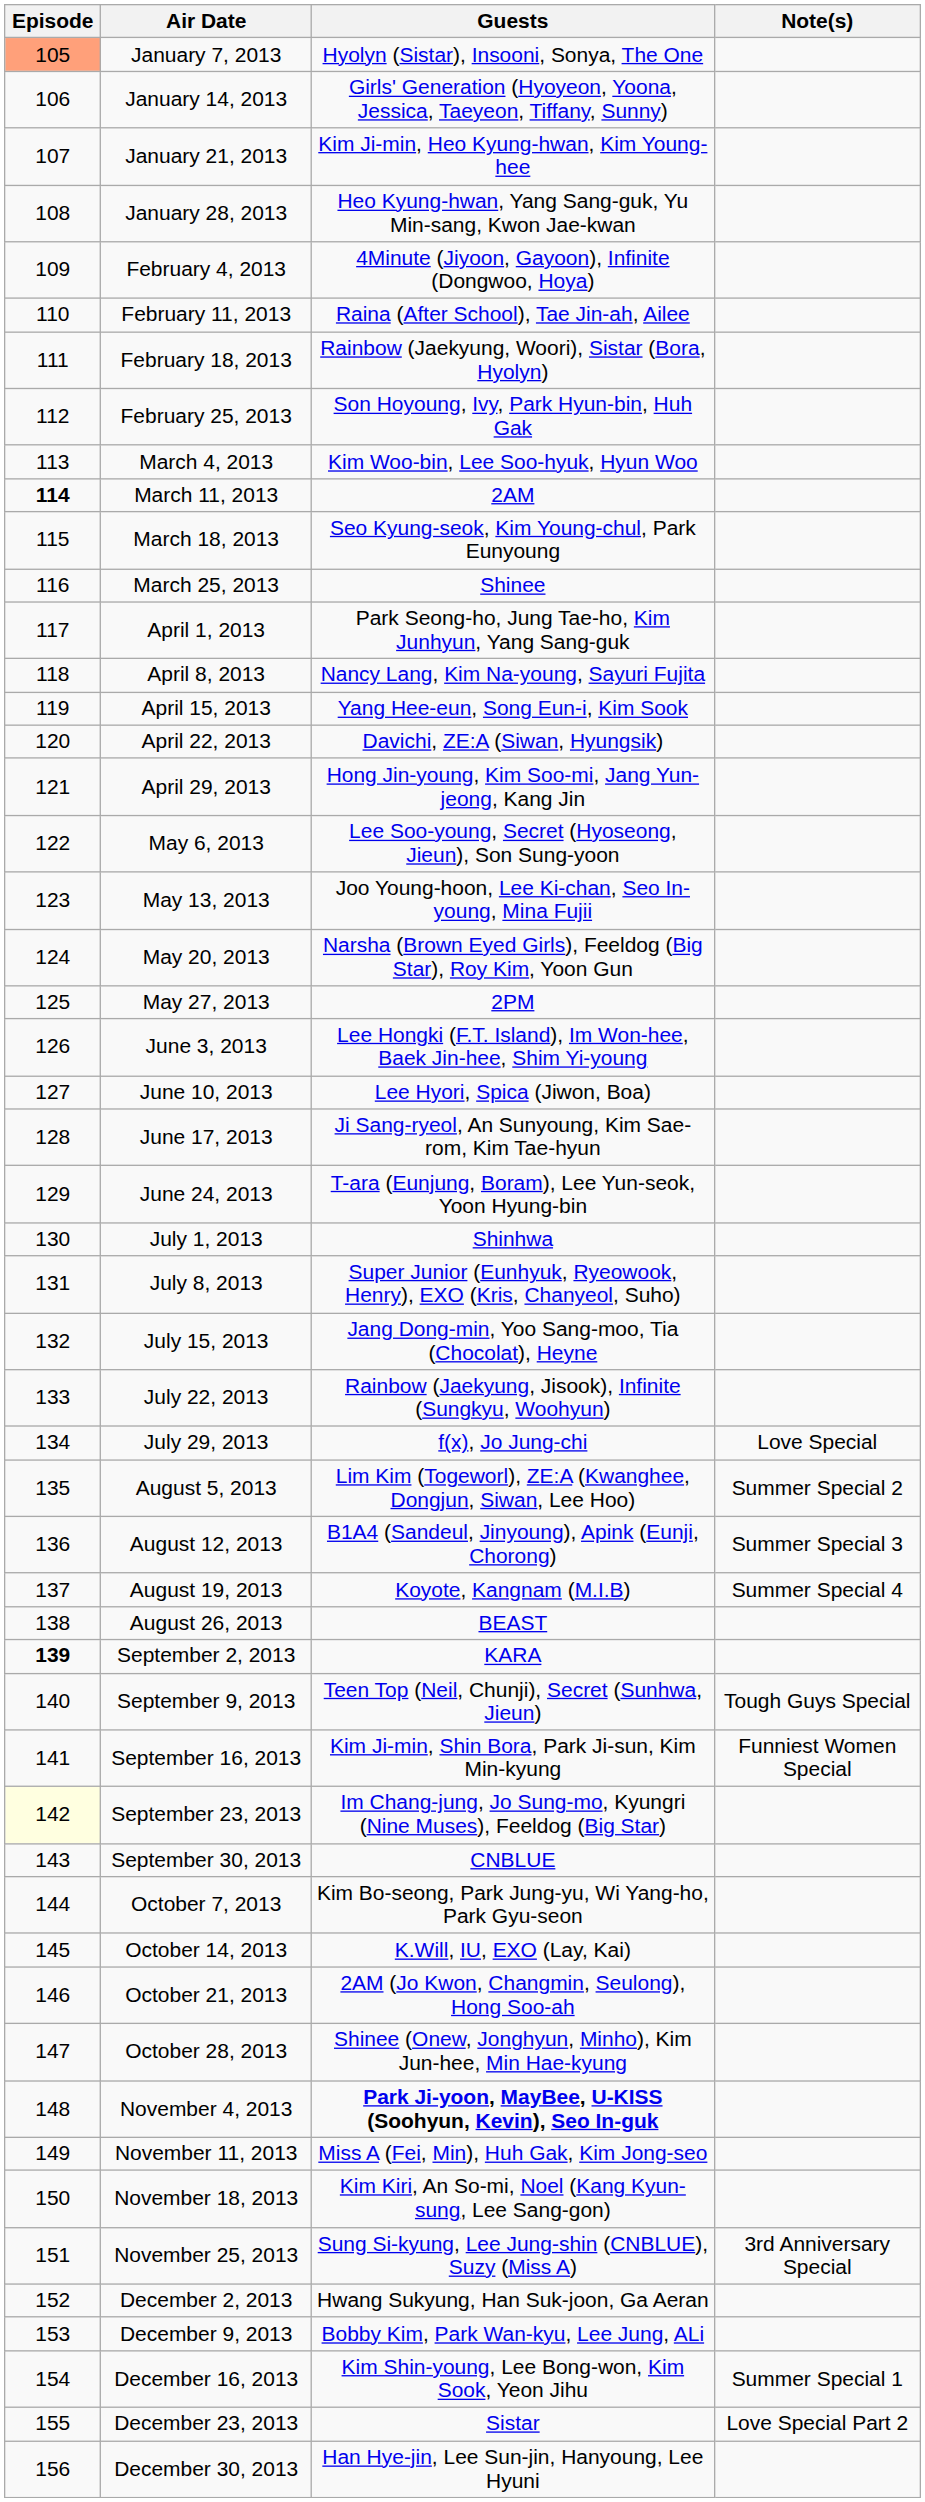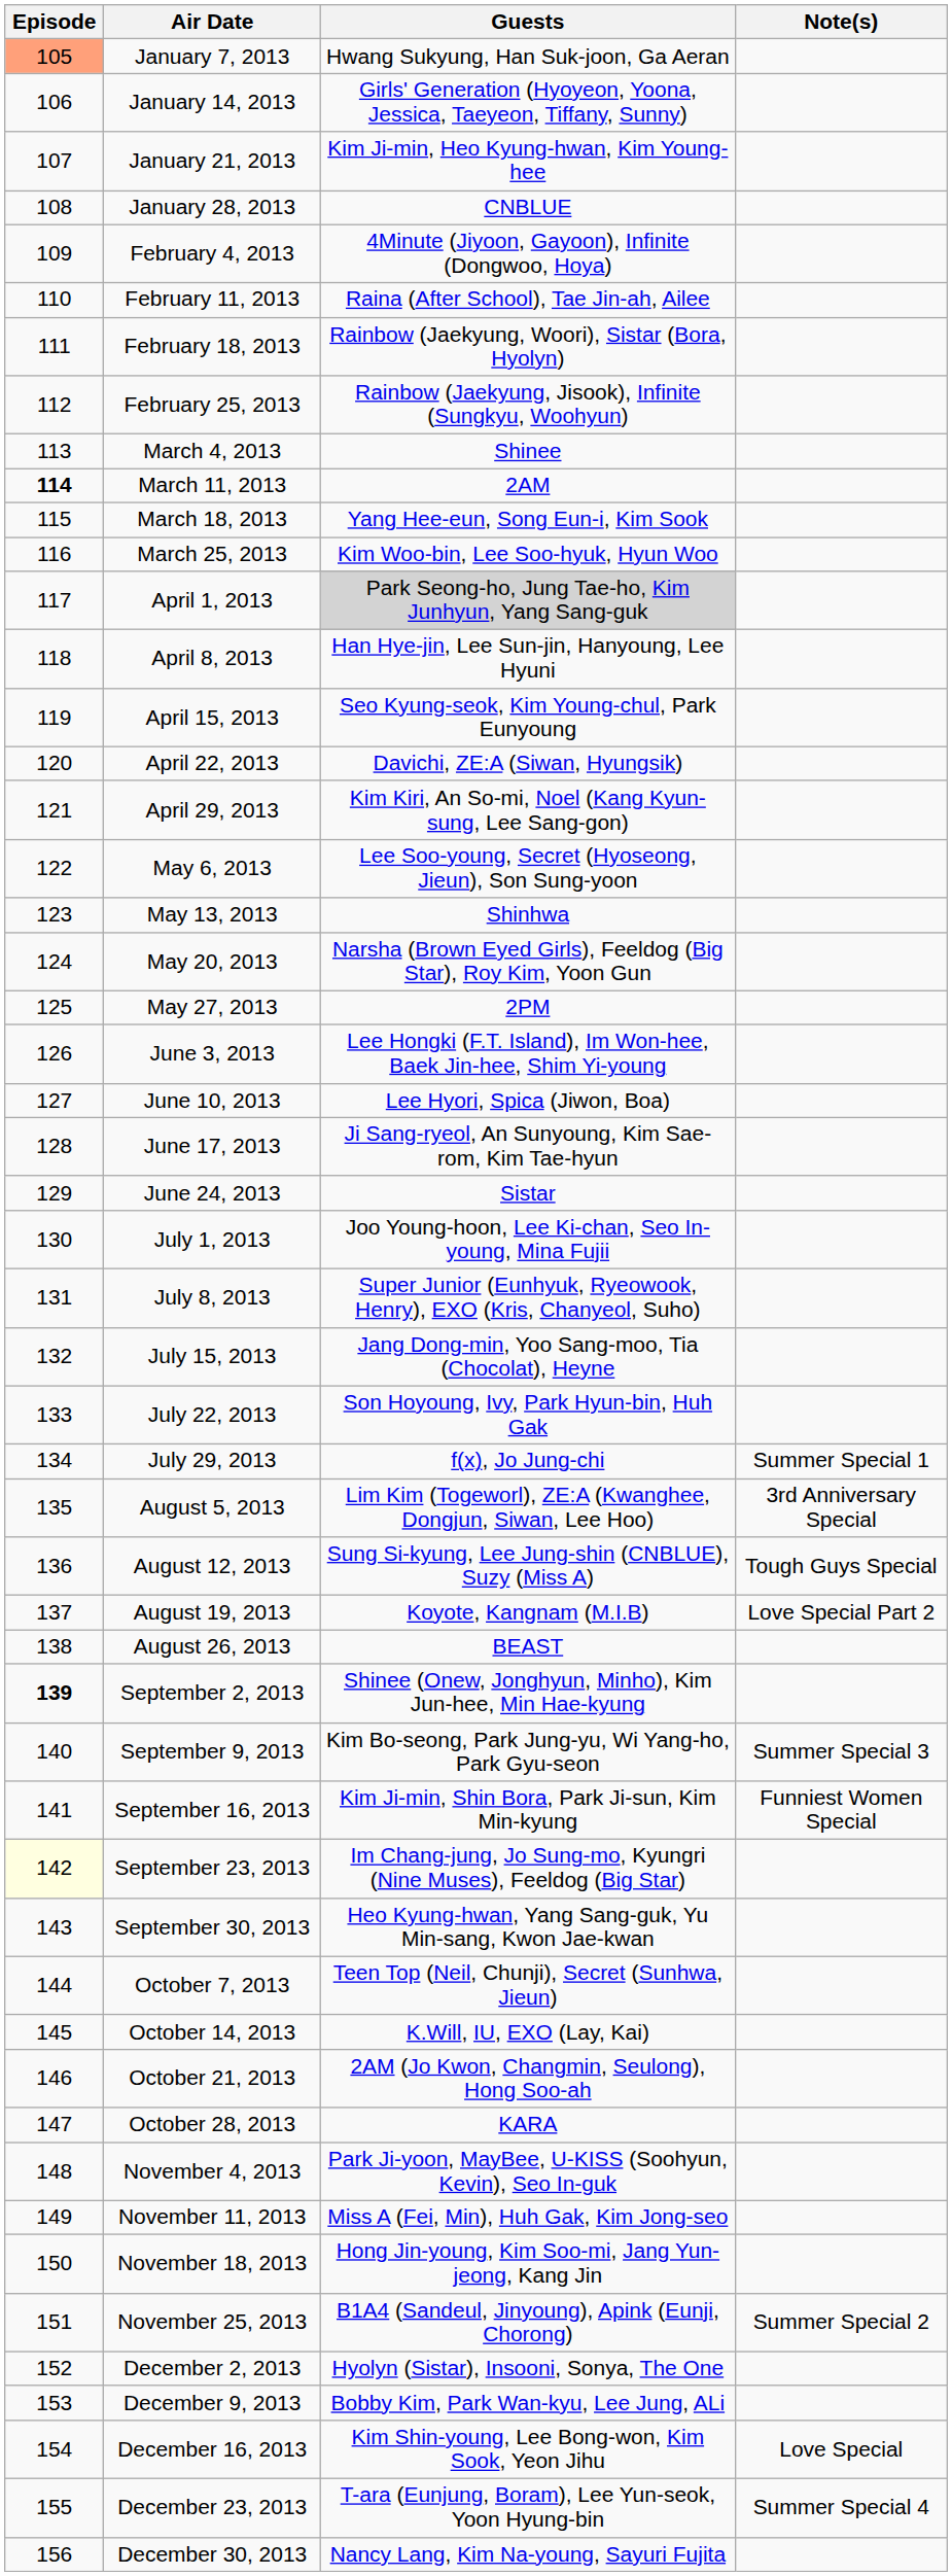 <table class="wikitable" style="text-align:center;" width="700px">
 <tr>
 <th>Episode</th>
 <th>Air Date</th>
 <th width="300">Guests</th>
 <th width="150">Note(s)</th>
 </tr>
 <tr>
 <td style="background: lightsalmon;">105</td>
 <td>January 7, 2013</td>
-<td><a href='#'>Hyolyn</a> (<a href='#'>Sistar</a>), <a href='#'>Insooni</a>, Sonya, <a href='#'>The One</a></td>
+<td>Hwang Sukyung, Han Suk-joon, Ga Aeran</td>
 <td></td>
 </tr>
 <tr>
 <td>106</td>
 <td>January 14, 2013</td>
 <td><a href='#'>Girls' Generation</a> (<a href='#'>Hyoyeon</a>, <a href='#'>Yoona</a>, <a href='#'>Jessica</a>, <a href='#'>Taeyeon</a>, <a href='#'>Tiffany</a>, <a href='#'>Sunny</a>)</td>
 <td></td>
 </tr>
 <tr>
 <td>107</td>
 <td>January 21, 2013</td>
 <td><a href='#'>Kim Ji-min</a>, <a href='#'>Heo Kyung-hwan</a>, <a href='#'>Kim Young-hee</a></td>
 <td></td>
 </tr>
 <tr>
 <td>108</td>
 <td>January 28, 2013</td>
-<td><a href='#'>Heo Kyung-hwan</a>, Yang Sang-guk, Yu Min-sang, Kwon Jae-kwan</td>
+<td><a href='#'>CNBLUE</a></td>
 <td></td>
 </tr>
 <tr>
 <td>109</td>
 <td>February 4, 2013</td>
 <td><a href='#'>4Minute</a> (<a href='#'>Jiyoon</a>, <a href='#'>Gayoon</a>), <a href='#'>Infinite</a> (Dongwoo, <a href='#'>Hoya</a>)</td>
 <td></td>
 </tr>
 <tr>
 <td>110</td>
 <td>February 11, 2013</td>
 <td><a href='#'>Raina</a> (<a href='#'>After School</a>), <a href='#'>Tae Jin-ah</a>, <a href='#'>Ailee</a></td>
 <td></td>
 </tr>
 <tr>
 <td>111</td>
 <td>February 18, 2013</td>
 <td><a href='#'>Rainbow</a> (Jaekyung, Woori), <a href='#'>Sistar</a> (<a href='#'>Bora</a>, <a href='#'>Hyolyn</a>)</td>
 <td></td>
 </tr>
 <tr>
 <td>112</td>
 <td>February 25, 2013</td>
-<td><a href='#'>Son Hoyoung</a>, <a href='#'>Ivy</a>, <a href='#'>Park Hyun-bin</a>, <a href='#'>Huh Gak</a></td>
+<td><a href='#'>Rainbow</a> (<a href='#'>Jaekyung</a>, Jisook), <a href='#'>Infinite</a> (<a href='#'>Sungkyu</a>, <a href='#'>Woohyun</a>)</td>
 <td></td>
 </tr>
 <tr>
 <td>113</td>
 <td>March 4, 2013</td>
-<td><a href='#'>Kim Woo-bin</a>, <a href='#'>Lee Soo-hyuk</a>, <a href='#'>Hyun Woo</a></td>
+<td><a href='#'>Shinee</a></td>
 <td></td>
 </tr>
 <tr>
 <td><strong>114</strong></td>
 <td>March 11, 2013</td>
 <td><a href='#'>2AM</a></td>
 <td></td>
 </tr>
 <tr>
 <td>115</td>
 <td>March 18, 2013</td>
-<td><a href='#'>Seo Kyung-seok</a>, <a href='#'>Kim Young-chul</a>, Park Eunyoung</td>
+<td><a href='#'>Yang Hee-eun</a>, <a href='#'>Song Eun-i</a>, <a href='#'>Kim Sook</a></td>
 <td></td>
 </tr>
 <tr>
 <td>116</td>
 <td>March 25, 2013</td>
-<td><a href='#'>Shinee</a></td>
+<td><a href='#'>Kim Woo-bin</a>, <a href='#'>Lee Soo-hyuk</a>, <a href='#'>Hyun Woo</a></td>
 <td></td>
 </tr>
 <tr>
 <td>117</td>
 <td>April 1, 2013</td>
-<td>Park Seong-ho, Jung Tae-ho, <a href='#'>Kim Junhyun</a>, Yang Sang-guk</td>
+<td style="background: lightgrey;">Park Seong-ho, Jung Tae-ho, <a href='#'>Kim Junhyun</a>, Yang Sang-guk</td>
 <td></td>
 </tr>
 <tr>
 <td>118</td>
 <td>April 8, 2013</td>
-<td><a href='#'>Nancy Lang</a>, <a href='#'>Kim Na-young</a>, <a href='#'>Sayuri Fujita</a></td>
+<td><a href='#'>Han Hye-jin</a>, Lee Sun-jin, Hanyoung, Lee Hyuni</td>
 <td></td>
 </tr>
 <tr>
 <td>119</td>
 <td>April 15, 2013</td>
-<td><a href='#'>Yang Hee-eun</a>, <a href='#'>Song Eun-i</a>, <a href='#'>Kim Sook</a></td>
+<td><a href='#'>Seo Kyung-seok</a>, <a href='#'>Kim Young-chul</a>, Park Eunyoung</td>
 <td></td>
 </tr>
 <tr>
 <td>120</td>
 <td>April 22, 2013</td>
 <td><a href='#'>Davichi</a>, <a href='#'>ZE:A</a> (<a href='#'>Siwan</a>, <a href='#'>Hyungsik</a>)</td>
 <td></td>
 </tr>
 <tr>
 <td>121</td>
 <td>April 29, 2013</td>
-<td><a href='#'>Hong Jin-young</a>, <a href='#'>Kim Soo-mi</a>, <a href='#'>Jang Yun-jeong</a>, Kang Jin</td>
+<td><a href='#'>Kim Kiri</a>, An So-mi, <a href='#'>Noel</a> (<a href='#'>Kang Kyun-sung</a>, Lee Sang-gon)</td>
 <td></td>
 </tr>
 <tr>
 <td>122</td>
 <td>May 6, 2013</td>
 <td><a href='#'>Lee Soo-young</a>, <a href='#'>Secret</a> (<a href='#'>Hyoseong</a>, <a href='#'>Jieun</a>), Son Sung-yoon</td>
 <td></td>
 </tr>
 <tr>
 <td>123</td>
 <td>May 13, 2013</td>
-<td>Joo Young-hoon, <a href='#'>Lee Ki-chan</a>, <a href='#'>Seo In-young</a>, <a href='#'>Mina Fujii</a></td>
+<td><a href='#'>Shinhwa</a></td>
 <td></td>
 </tr>
 <tr>
 <td>124</td>
 <td>May 20, 2013</td>
 <td><a href='#'>Narsha</a> (<a href='#'>Brown Eyed Girls</a>), Feeldog (<a href='#'>Big Star</a>), <a href='#'>Roy Kim</a>, Yoon Gun</td>
 <td></td>
 </tr>
 <tr>
 <td>125</td>
 <td>May 27, 2013</td>
 <td><a href='#'>2PM</a></td>
 <td></td>
 </tr>
 <tr>
 <td>126</td>
 <td>June 3, 2013</td>
 <td><a href='#'>Lee Hongki</a> (<a href='#'>F.T. Island</a>), <a href='#'>Im Won-hee</a>, <a href='#'>Baek Jin-hee</a>, <a href='#'>Shim Yi-young</a></td>
 <td></td>
 </tr>
 <tr>
 <td>127</td>
 <td>June 10, 2013</td>
 <td><a href='#'>Lee Hyori</a>, <a href='#'>Spica</a> (Jiwon, Boa)</td>
 <td></td>
 </tr>
 <tr>
 <td>128</td>
 <td>June 17, 2013</td>
 <td><a href='#'>Ji Sang-ryeol</a>, An Sunyoung, Kim Sae-rom, Kim Tae-hyun</td>
 <td></td>
 </tr>
 <tr>
 <td>129</td>
 <td>June 24, 2013</td>
-<td><a href='#'>T-ara</a> (<a href='#'>Eunjung</a>, <a href='#'>Boram</a>), Lee Yun-seok, Yoon Hyung-bin</td>
+<td><a href='#'>Sistar</a></td>
 <td></td>
 </tr>
 <tr>
 <td>130</td>
 <td>July 1, 2013</td>
-<td><a href='#'>Shinhwa</a></td>
+<td>Joo Young-hoon, <a href='#'>Lee Ki-chan</a>, <a href='#'>Seo In-young</a>, <a href='#'>Mina Fujii</a></td>
 <td></td>
 </tr>
 <tr>
 <td>131</td>
 <td>July 8, 2013</td>
 <td><a href='#'>Super Junior</a> (<a href='#'>Eunhyuk</a>, <a href='#'>Ryeowook</a>, <a href='#'>Henry</a>), <a href='#'>EXO</a> (<a href='#'>Kris</a>, <a href='#'>Chanyeol</a>, Suho)</td>
 <td></td>
 </tr>
 <tr>
 <td>132</td>
 <td>July 15, 2013</td>
 <td><a href='#'>Jang Dong-min</a>, Yoo Sang-moo, Tia (<a href='#'>Chocolat</a>), <a href='#'>Heyne</a></td>
 <td></td>
 </tr>
 <tr>
 <td>133</td>
 <td>July 22, 2013</td>
-<td><a href='#'>Rainbow</a> (<a href='#'>Jaekyung</a>, Jisook), <a href='#'>Infinite</a> (<a href='#'>Sungkyu</a>, <a href='#'>Woohyun</a>)</td>
+<td><a href='#'>Son Hoyoung</a>, <a href='#'>Ivy</a>, <a href='#'>Park Hyun-bin</a>, <a href='#'>Huh Gak</a></td>
 <td></td>
 </tr>
 <tr>
 <td>134</td>
 <td>July 29, 2013</td>
 <td><a href='#'>f(x)</a>, <a href='#'>Jo Jung-chi</a></td>
-<td>Love Special</td>
+<td>Summer Special 1</td>
 </tr>
 <tr>
 <td>135</td>
 <td>August 5, 2013</td>
 <td><a href='#'>Lim Kim</a> (<a href='#'>Togeworl</a>), <a href='#'>ZE:A</a> (<a href='#'>Kwanghee</a>, <a href='#'>Dongjun</a>, <a href='#'>Siwan</a>, Lee Hoo)</td>
-<td>Summer Special 2</td>
+<td>3rd Anniversary Special</td>
 </tr>
 <tr>
 <td>136</td>
 <td>August 12, 2013</td>
-<td><a href='#'>B1A4</a> (<a href='#'>Sandeul</a>, <a href='#'>Jinyoung</a>), <a href='#'>Apink</a> (<a href='#'>Eunji</a>, <a href='#'>Chorong</a>)</td>
-<td>Summer Special 3</td>
+<td><a href='#'>Sung Si-kyung</a>, <a href='#'>Lee Jung-shin</a> (<a href='#'>CNBLUE</a>), <a href='#'>Suzy</a> (<a href='#'>Miss A</a>)</td>
+<td>Tough Guys Special</td>
 </tr>
 <tr>
 <td>137</td>
 <td>August 19, 2013</td>
 <td><a href='#'>Koyote</a>, <a href='#'>Kangnam</a> (<a href='#'>M.I.B</a>)</td>
-<td>Summer Special 4</td>
+<td>Love Special Part 2</td>
 </tr>
 <tr>
 <td>138</td>
 <td>August 26, 2013</td>
 <td><a href='#'>BEAST</a></td>
 <td></td>
 </tr>
 <tr>
 <td><strong>139</strong></td>
 <td>September 2, 2013</td>
-<td><a href='#'>KARA</a></td>
+<td><a href='#'>Shinee</a> (<a href='#'>Onew</a>, <a href='#'>Jonghyun</a>, <a href='#'>Minho</a>), Kim Jun-hee, <a href='#'>Min Hae-kyung</a></td>
 <td></td>
 </tr>
 <tr>
 <td>140</td>
 <td>September 9, 2013</td>
-<td><a href='#'>Teen Top</a> (<a href='#'>Neil</a>, Chunji), <a href='#'>Secret</a> (<a href='#'>Sunhwa</a>, <a href='#'>Jieun</a>)</td>
-<td>Tough Guys Special</td>
+<td>Kim Bo-seong, Park Jung-yu, Wi Yang-ho, Park Gyu-seon</td>
+<td>Summer Special 3</td>
 </tr>
 <tr>
 <td>141</td>
 <td>September 16, 2013</td>
 <td><a href='#'>Kim Ji-min</a>, <a href='#'>Shin Bora</a>, Park Ji-sun, Kim Min-kyung</td>
 <td>Funniest Women Special</td>
 </tr>
 <tr>
 <td style="background: lightyellow;">142</td>
 <td>September 23, 2013</td>
 <td><a href='#'>Im Chang-jung</a>, <a href='#'>Jo Sung-mo</a>, Kyungri (<a href='#'>Nine Muses</a>), Feeldog (<a href='#'>Big Star</a>)</td>
 <td></td>
 </tr>
 <tr>
 <td>143</td>
 <td>September 30, 2013</td>
-<td><a href='#'>CNBLUE</a></td>
+<td><a href='#'>Heo Kyung-hwan</a>, Yang Sang-guk, Yu Min-sang, Kwon Jae-kwan</td>
 <td></td>
 </tr>
 <tr>
 <td>144</td>
 <td>October 7, 2013</td>
-<td>Kim Bo-seong, Park Jung-yu, Wi Yang-ho, Park Gyu-seon</td>
+<td><a href='#'>Teen Top</a> (<a href='#'>Neil</a>, Chunji), <a href='#'>Secret</a> (<a href='#'>Sunhwa</a>, <a href='#'>Jieun</a>)</td>
 <td></td>
 </tr>
 <tr>
 <td>145</td>
 <td>October 14, 2013</td>
 <td><a href='#'>K.Will</a>, <a href='#'>IU</a>, <a href='#'>EXO</a> (Lay, Kai)</td>
 <td></td>
 </tr>
 <tr>
 <td>146</td>
 <td>October 21, 2013</td>
 <td><a href='#'>2AM</a> (<a href='#'>Jo Kwon</a>, <a href='#'>Changmin</a>, <a href='#'>Seulong</a>), <a href='#'>Hong Soo-ah</a></td>
 <td></td>
 </tr>
 <tr>
 <td>147</td>
 <td>October 28, 2013</td>
-<td><a href='#'>Shinee</a> (<a href='#'>Onew</a>, <a href='#'>Jonghyun</a>, <a href='#'>Minho</a>), Kim Jun-hee, <a href='#'>Min Hae-kyung</a></td>
+<td><a href='#'>KARA</a></td>
 <td></td>
 </tr>
 <tr>
 <td>148</td>
 <td>November 4, 2013</td>
-<td><strong><a href='#'>Park Ji-yoon</a>, <a href='#'>MayBee</a>, <a href='#'>U-KISS</a> (Soohyun, <a href='#'>Kevin</a>), <a href='#'>Seo In-guk</a></strong></td>
+<td><a href='#'>Park Ji-yoon</a>, <a href='#'>MayBee</a>, <a href='#'>U-KISS</a> (Soohyun, <a href='#'>Kevin</a>), <a href='#'>Seo In-guk</a></td>
 <td></td>
 </tr>
 <tr>
 <td>149</td>
 <td>November 11, 2013</td>
 <td><a href='#'>Miss A</a> (<a href='#'>Fei</a>, <a href='#'>Min</a>), <a href='#'>Huh Gak</a>, <a href='#'>Kim Jong-seo</a></td>
 <td></td>
 </tr>
 <tr>
 <td>150</td>
 <td>November 18, 2013</td>
-<td><a href='#'>Kim Kiri</a>, An So-mi, <a href='#'>Noel</a> (<a href='#'>Kang Kyun-sung</a>, Lee Sang-gon)</td>
+<td><a href='#'>Hong Jin-young</a>, <a href='#'>Kim Soo-mi</a>, <a href='#'>Jang Yun-jeong</a>, Kang Jin</td>
 <td></td>
 </tr>
 <tr>
 <td>151</td>
 <td>November 25, 2013</td>
-<td><a href='#'>Sung Si-kyung</a>, <a href='#'>Lee Jung-shin</a> (<a href='#'>CNBLUE</a>), <a href='#'>Suzy</a> (<a href='#'>Miss A</a>)</td>
-<td>3rd Anniversary Special</td>
+<td><a href='#'>B1A4</a> (<a href='#'>Sandeul</a>, <a href='#'>Jinyoung</a>), <a href='#'>Apink</a> (<a href='#'>Eunji</a>, <a href='#'>Chorong</a>)</td>
+<td>Summer Special 2</td>
 </tr>
 <tr>
 <td>152</td>
 <td>December 2, 2013</td>
-<td>Hwang Sukyung, Han Suk-joon, Ga Aeran</td>
+<td><a href='#'>Hyolyn</a> (<a href='#'>Sistar</a>), <a href='#'>Insooni</a>, Sonya, <a href='#'>The One</a></td>
 <td></td>
 </tr>
 <tr>
 <td>153</td>
 <td>December 9, 2013</td>
 <td><a href='#'>Bobby Kim</a>, <a href='#'>Park Wan-kyu</a>, <a href='#'>Lee Jung</a>, <a href='#'>ALi</a></td>
 <td></td>
 </tr>
 <tr>
 <td>154</td>
 <td>December 16, 2013</td>
 <td><a href='#'>Kim Shin-young</a>, Lee Bong-won, <a href='#'>Kim Sook</a>, Yeon Jihu</td>
-<td>Summer Special 1</td>
+<td>Love Special</td>
 </tr>
 <tr>
 <td>155</td>
 <td>December 23, 2013</td>
-<td><a href='#'>Sistar</a></td>
-<td>Love Special Part 2</td>
+<td><a href='#'>T-ara</a> (<a href='#'>Eunjung</a>, <a href='#'>Boram</a>), Lee Yun-seok, Yoon Hyung-bin</td>
+<td>Summer Special 4</td>
 </tr>
 <tr>
 <td>156</td>
 <td>December 30, 2013</td>
-<td><a href='#'>Han Hye-jin</a>, Lee Sun-jin, Hanyoung, Lee Hyuni</td>
+<td><a href='#'>Nancy Lang</a>, <a href='#'>Kim Na-young</a>, <a href='#'>Sayuri Fujita</a></td>
 <td></td>
 </tr>
 </table>
